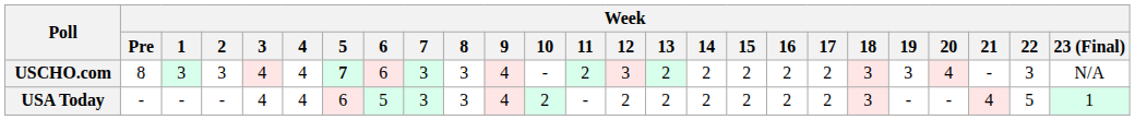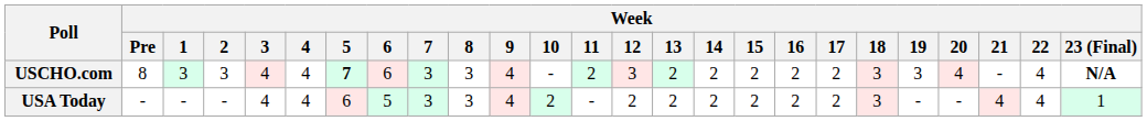 <table class="wikitable" style="white-space:nowrap;">
 <tr>
 <th scope="col" width="100" rowspan="2">Poll</th>
 <th colspan="25">Week</th>
 </tr>
 <tr>
 <th scope="col" width="30">Pre</th>
 <th scope="col" width="30">1</th>
 <th scope="col" width="30">2</th>
 <th scope="col" width="30">3</th>
 <th scope="col" width="30">4</th>
 <th scope="col" width="30">5</th>
 <th scope="col" width="30">6</th>
 <th scope="col" width="30">7</th>
 <th scope="col" width="30">8</th>
 <th scope="col" width="30">9</th>
 <th scope="col" width="30">10</th>
 <th scope="col" width="30">11</th>
 <th scope="col" width="30">12</th>
 <th scope="col" width="30">13</th>
 <th scope="col" width="30">14</th>
 <th scope="col" width="30">15</th>
 <th scope="col" width="30">16</th>
 <th scope="col" width="30">17</th>
 <th scope="col" width="30">18</th>
 <th scope="col" width="30">19</th>
 <th scope="col" width="30">20</th>
 <th scope="col" width="30">21</th>
 <th scope="col" width="30">22</th>
 <th scope="col" width="30">23 (Final)</th>
 </tr>
 <tr style="text-align:center;">
 <th>USCHO.com</th>
 <td bgcolor=FFFFFF>8</td>
 <td bgcolor=D8FFEB>3</td>
 <td bgcolor=FFFFFF>3</td>
 <td bgcolor=FFE6E6>4</td>
 <td bgcolor=FFFFFF>4</td>
 <td bgcolor=D8FFEB><strong>7</strong></td>
 <td bgcolor=FFE6E6>6</td>
 <td bgcolor=D8FFEB>3</td>
 <td bgcolor=FFFFFF>3</td>
 <td bgcolor=FFE6E6>4</td>
 <td bgcolor=FFFFFF>-</td>
 <td bgcolor=D8FFEB>2</td>
 <td bgcolor=FFE6E6>3</td>
 <td bgcolor=D8FFEB>2</td>
 <td bgcolor=FFFFFF>2</td>
 <td bgcolor=FFFFFF>2</td>
 <td bgcolor=FFFFFF>2</td>
 <td bgcolor=FFFFFF>2</td>
 <td bgcolor=FFE6E6>3</td>
 <td bgcolor=FFFFFF>3</td>
 <td bgcolor=FFE6E6>4</td>
 <td bgcolor=FFFFFF>-</td>
-<td bgcolor=FFFFFF>3</td>
-<td bgcolor=FFFFFF>N/A</td>
+<td bgcolor=FFFFFF>4</td>
+<td bgcolor=FFFFFF><strong>N/A</strong></td>
 </tr>
 <tr style="text-align:center;">
 <th>USA Today</th>
 <td bgcolor=FFFFFF>-</td>
 <td bgcolor=FFFFFF>-</td>
 <td bgcolor=FFFFFF>-</td>
 <td bgcolor=FFFFFF>4</td>
 <td bgcolor=FFFFFF>4</td>
 <td bgcolor=FFE6E6>6</td>
 <td bgcolor=D8FFEB>5</td>
 <td bgcolor=D8FFEB>3</td>
 <td bgcolor=FFFFFF>3</td>
 <td bgcolor=FFE6E6>4</td>
 <td bgcolor=D8FFEB>2</td>
 <td bgcolor=FFFFFF>-</td>
 <td bgcolor=FFFFFF>2</td>
 <td bgcolor=FFFFFF>2</td>
 <td bgcolor=FFFFFF>2</td>
 <td bgcolor=FFFFFF>2</td>
 <td bgcolor=FFFFFF>2</td>
 <td bgcolor=FFFFFF>2</td>
 <td bgcolor=FFE6E6>3</td>
 <td bgcolor=FFFFFF>-</td>
 <td bgcolor=FFFFFF>-</td>
 <td bgcolor=FFE6E6>4</td>
-<td bgcolor=FFFFFF>5</td>
+<td bgcolor=FFFFFF>4</td>
 <td bgcolor=D8FFEB>1</td>
 </tr>
 </table>
